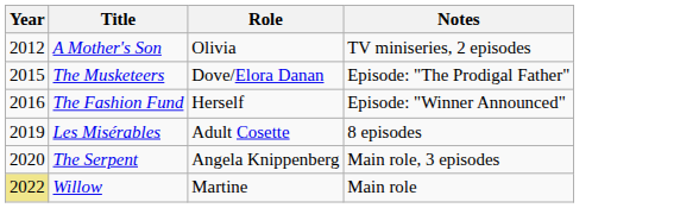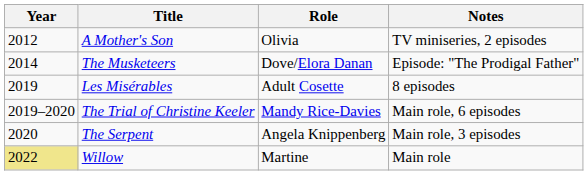 <table class="wikitable">
 <tr>
 <th>Year</th>
 <th>Title</th>
 <th>Role</th>
 <th>Notes</th>
 </tr>
 <tr>
 <td>2012</td>
 <td><em><a href='#'>A Mother's Son</a></em></td>
 <td>Olivia</td>
 <td>TV miniseries, 2 episodes</td>
 </tr>
 <tr>
-<td>2015</td>
+<td>2014</td>
 <td><em><a href='#'>The Musketeers</a></em></td>
 <td>Dove/<a href='#'>Elora Danan</a></td>
 <td>Episode: "The Prodigal Father"</td>
-</tr>
-<tr>
-<td>2016</td>
-<td><em><a href='#'>The Fashion Fund</a></em></td>
-<td>Herself</td>
-<td>Episode: "Winner Announced"</td>
 </tr>
 <tr>
 <td>2019</td>
 <td><em><a href='#'>Les Misérables</a></em></td>
 <td>Adult <a href='#'>Cosette</a></td>
 <td>8 episodes</td>
+</tr>
+<tr>
+<td>2019–2020</td>
+<td><em><a href='#'>The Trial of Christine Keeler</a></em></td>
+<td><a href='#'>Mandy Rice-Davies</a></td>
+<td>Main role, 6 episodes</td>
 </tr>
 <tr>
 <td>2020</td>
 <td><em><a href='#'>The Serpent</a></em></td>
 <td>Angela Knippenberg</td>
 <td>Main role, 3 episodes</td>
 </tr>
 <tr>
 <td style="background: khaki;">2022</td>
 <td><em><a href='#'>Willow</a></em></td>
 <td>Martine</td>
 <td>Main role</td>
 </tr>
 </table>
